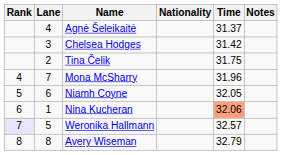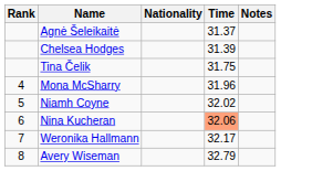 <table class="wikitable sortable" style="text-align:center">
 <tr>
 <th>Rank</th>
-<th>Lane</th>
 <th>Name</th>
 <th>Nationality</th>
 <th>Time</th>
 <th>Notes</th>
 </tr>
 <tr>
 <td></td>
-<td>4</td>
 <td align=left><a href='#'>Agnė Šeleikaitė</a></td>
 <td align=left></td>
 <td>31.37</td>
 <td></td>
 </tr>
 <tr>
 <td></td>
-<td>3</td>
 <td align=left><a href='#'>Chelsea Hodges</a></td>
 <td align=left></td>
-<td>31.42</td>
+<td>31.39</td>
 <td></td>
 </tr>
 <tr>
 <td></td>
-<td>2</td>
 <td align=left><a href='#'>Tina Čelik</a></td>
 <td align=left></td>
 <td>31.75</td>
 <td></td>
 </tr>
 <tr>
 <td>4</td>
-<td>7</td>
 <td align=left><a href='#'>Mona McSharry</a></td>
 <td align=left></td>
 <td>31.96</td>
 <td></td>
 </tr>
 <tr>
 <td>5</td>
-<td>6</td>
 <td align=left><a href='#'>Niamh Coyne</a></td>
 <td align=left></td>
-<td>32.05</td>
+<td>32.02</td>
 <td></td>
 </tr>
 <tr>
 <td>6</td>
-<td>1</td>
 <td align=left><a href='#'>Nina Kucheran</a></td>
 <td align=left></td>
 <td style="background: lightsalmon;">32.06</td>
 <td></td>
 </tr>
 <tr>
-<td style="background: lavender;">7</td>
-<td>5</td>
+<td>7</td>
 <td align=left><a href='#'>Weronika Hallmann</a></td>
 <td align=left></td>
-<td>32.57</td>
+<td>32.17</td>
 <td></td>
 </tr>
 <tr>
-<td>8</td>
 <td>8</td>
 <td align=left><a href='#'>Avery Wiseman</a></td>
 <td align=left></td>
 <td>32.79</td>
 <td></td>
 </tr>
 </table>
